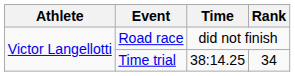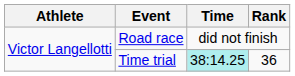 <table class="wikitable" style="text-align:center; font-size:90%">
 <tr>
 <th>Athlete</th>
 <th>Event</th>
 <th>Time</th>
 <th>Rank</th>
 </tr>
 <tr>
 <td align=left rowspan=2><a href='#'>Victor Langellotti</a></td>
 <td align=left><a href='#'>Road race</a></td>
 <td colspan=2>did not finish</td>
 </tr>
 <tr>
 <td align=left><a href='#'>Time trial</a></td>
-<td>38:14.25</td>
-<td>34</td>
+<td style="background: paleturquoise;">38:14.25</td>
+<td>36</td>
 </tr>
 </table>
